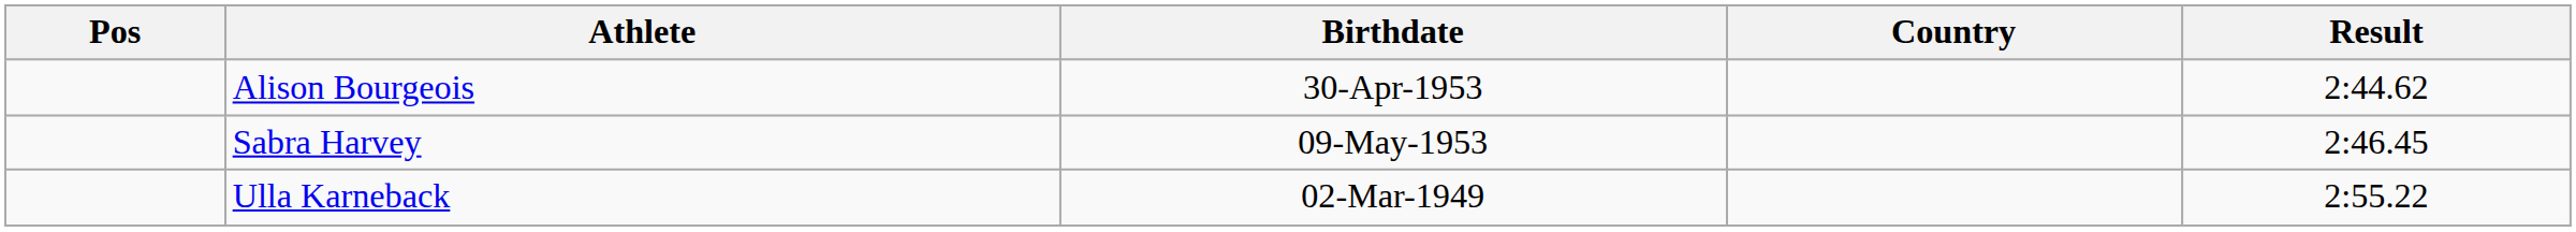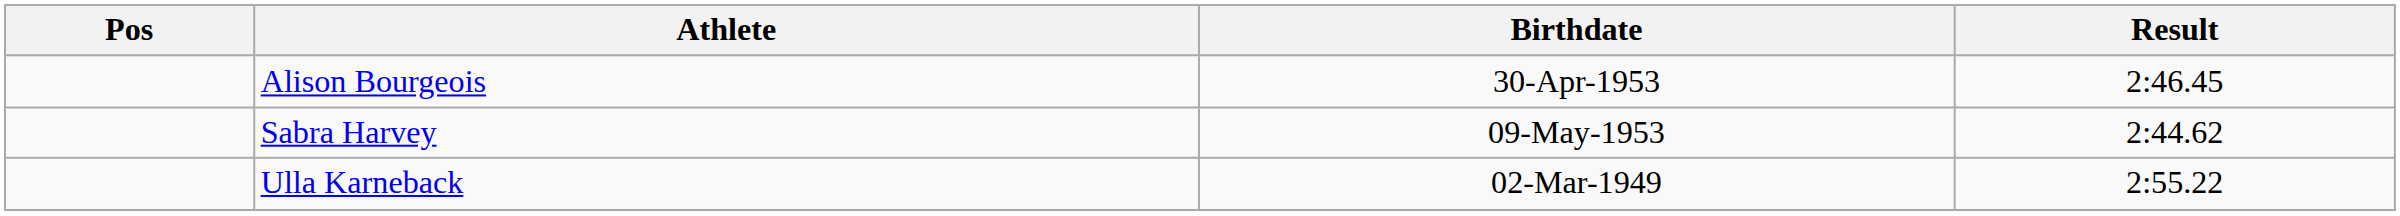 <table class="wikitable"  style="text-align:center; width:60%;">
 <tr>
 <th>Pos</th>
 <th>Athlete</th>
 <th>Birthdate</th>
-<th>Country</th>
 <th>Result</th>
 </tr>
 <tr>
 <td align=center></td>
 <td align=left><a href='#'>Alison Bourgeois</a></td>
 <td>30-Apr-1953</td>
-<td align=left></td>
-<td>2:44.62</td>
+<td>2:46.45</td>
 </tr>
 <tr>
 <td align=center></td>
 <td align=left><a href='#'>Sabra Harvey</a></td>
 <td>09-May-1953</td>
-<td align=left></td>
-<td>2:46.45</td>
+<td>2:44.62</td>
 </tr>
 <tr>
 <td align=center></td>
 <td align=left><a href='#'>Ulla Karneback</a></td>
 <td>02-Mar-1949</td>
-<td align=left></td>
 <td>2:55.22</td>
 </tr>
 </table>
